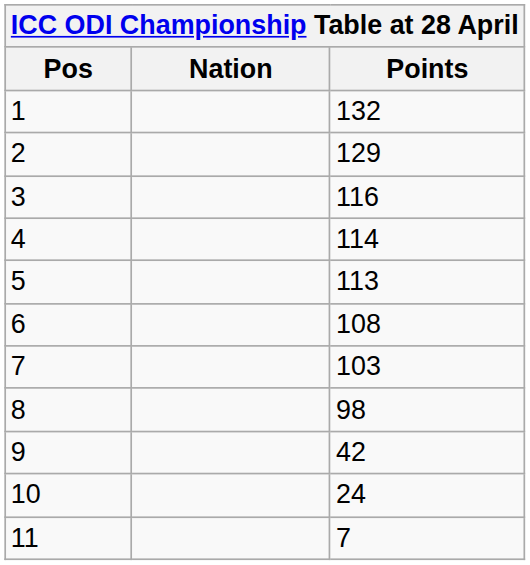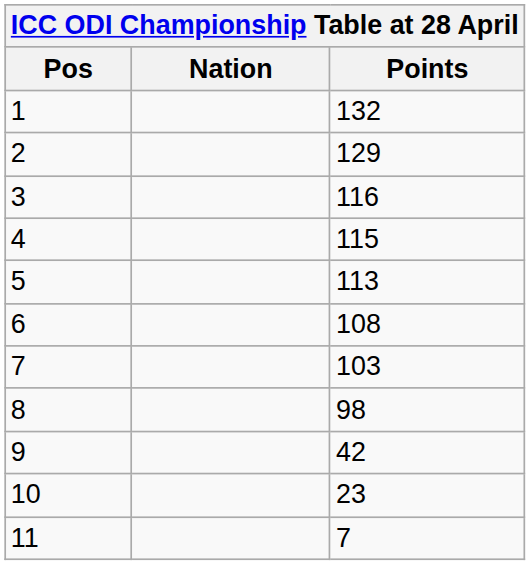 <table class="wikitable" style="text-align:left; width:auto; margin:auto">
 <tr>
 <th colspan="3"><a href='#'>ICC ODI Championship</a> Table at 28 April</th>
 </tr>
 <tr style="background:#efefef;">
 <th>Pos</th>
 <th>Nation</th>
 <th>Points</th>
 </tr>
 <tr>
 <td>1</td>
 <td></td>
 <td>132</td>
 </tr>
 <tr>
 <td>2</td>
 <td></td>
 <td>129</td>
 </tr>
 <tr>
 <td>3</td>
 <td></td>
 <td>116</td>
 </tr>
 <tr>
 <td>4</td>
 <td></td>
-<td>114</td>
+<td>115</td>
 </tr>
 <tr>
 <td>5</td>
 <td></td>
 <td>113</td>
 </tr>
 <tr>
 <td>6</td>
 <td></td>
 <td>108</td>
 </tr>
 <tr>
 <td>7</td>
 <td></td>
 <td>103</td>
 </tr>
 <tr>
 <td>8</td>
 <td></td>
 <td>98</td>
 </tr>
 <tr>
 <td>9</td>
 <td></td>
 <td>42</td>
 </tr>
 <tr>
 <td>10</td>
 <td></td>
-<td>24</td>
+<td>23</td>
 </tr>
 <tr>
 <td>11</td>
 <td></td>
 <td>7</td>
 </tr>
 </table>
